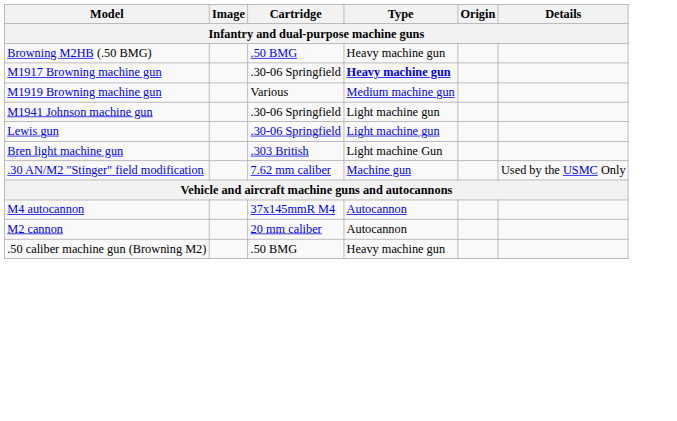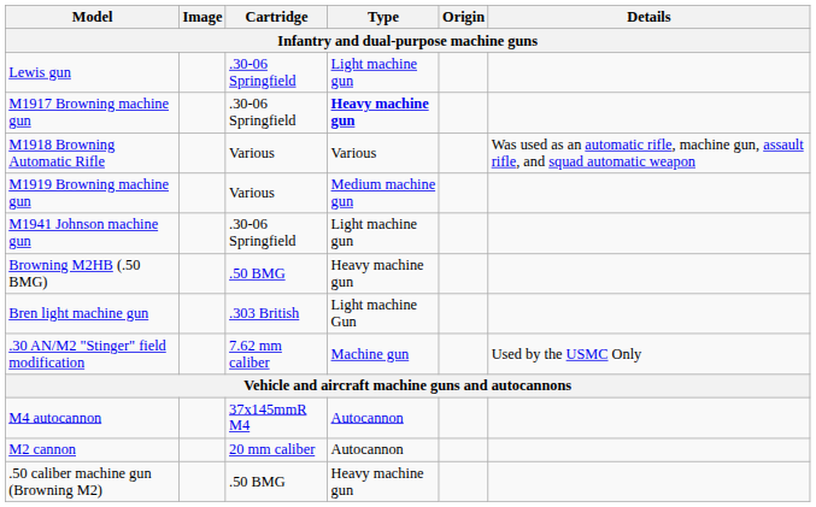 <table class="wikitable">
 <tr>
 <th>Model</th>
 <th>Image</th>
 <th>Cartridge</th>
 <th>Type</th>
 <th>Origin</th>
 <th>Details</th>
 </tr>
 <tr>
 <th colspan="6">Infantry and dual-purpose machine guns</th>
 </tr>
 <tr>
-<td><a href='#'>Browning M2HB</a> (.50 BMG)</td>
+<td><a href='#'>Lewis gun</a></td>
 <td></td>
-<td><a href='#'>.50 BMG</a></td>
-<td>Heavy machine gun</td>
-<td></td>
+<td><a href='#'>.30-06 Springfield</a></td>
+<td><a href='#'>Light machine gun</a></td>
+<td><br></td>
 <td></td>
 </tr>
 <tr>
 <td><a href='#'>M1917 Browning machine gun</a></td>
 <td></td>
 <td>.30-06 Springfield</td>
 <td><strong><a href='#'>Heavy machine gun</a></strong></td>
 <td></td>
 <td></td>
+</tr>
+<tr>
+<td><a href='#'>M1918 Browning Automatic Rifle</a></td>
+<td></td>
+<td>Various</td>
+<td>Various</td>
+<td></td>
+<td>Was used as an <a href='#'>automatic rifle</a>, machine gun, <a href='#'>assault rifle</a>, and <a href='#'>squad automatic weapon</a></td>
 </tr>
 <tr>
 <td><a href='#'>M1919 Browning machine gun</a></td>
 <td></td>
 <td>Various</td>
 <td><a href='#'>Medium machine gun</a></td>
 <td></td>
 <td></td>
 </tr>
 <tr>
 <td><a href='#'>M1941 Johnson machine gun</a></td>
 <td></td>
 <td>.30-06 Springfield</td>
 <td>Light machine gun</td>
 <td></td>
 <td></td>
 </tr>
 <tr>
-<td><a href='#'>Lewis gun</a></td>
+<td><a href='#'>Browning M2HB</a> (.50 BMG)</td>
 <td></td>
-<td><a href='#'>.30-06 Springfield</a></td>
-<td><a href='#'>Light machine gun</a></td>
-<td><br></td>
+<td><a href='#'>.50 BMG</a></td>
+<td>Heavy machine gun</td>
+<td></td>
 <td></td>
 </tr>
 <tr>
 <td><a href='#'>Bren light machine gun</a></td>
 <td></td>
 <td><a href='#'>.303 British</a></td>
 <td>Light machine Gun</td>
 <td></td>
 <td></td>
 </tr>
 <tr>
 <td><a href='#'>.30 AN/M2 "Stinger" field modification</a></td>
 <td></td>
 <td><a href='#'>7.62 mm caliber</a></td>
 <td><a href='#'>Machine gun</a></td>
 <td></td>
 <td>Used by the <a href='#'>USMC</a> Only</td>
 </tr>
 <tr>
 <th colspan="6">Vehicle and aircraft machine guns and autocannons</th>
 </tr>
 <tr>
 <td><a href='#'>M4 autocannon</a></td>
 <td></td>
 <td><a href='#'>37x145mmR M4</a></td>
 <td><a href='#'>Autocannon</a></td>
 <td></td>
 <td></td>
 </tr>
 <tr>
 <td><a href='#'>M2 cannon</a></td>
 <td></td>
 <td><a href='#'>20 mm caliber</a></td>
 <td>Autocannon</td>
 <td></td>
 <td></td>
 </tr>
 <tr>
 <td>.50 caliber machine gun (Browning M2)</td>
 <td></td>
 <td>.50 BMG</td>
 <td>Heavy machine gun</td>
 <td></td>
 <td></td>
 </tr>
 </table>
